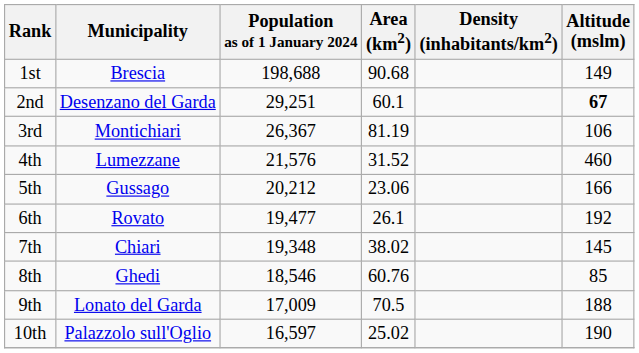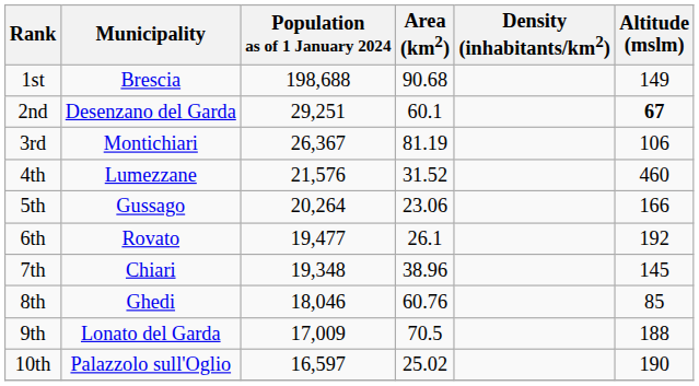 <table class="wikitable" style="text-align:center">
 <tr>
 <th>Rank</th>
 <th>Municipality</th>
 <th>Population<br><small>as of 1 January 2024</small></th>
 <th>Area<br> (km<sup>2</sup>)</th>
 <th>Density<br> (inhabitants/km<sup>2</sup>)</th>
 <th>Altitude<br> (mslm)</th>
 </tr>
 <tr>
 <td>1st</td>
 <td><a href='#'>Brescia</a></td>
 <td>198,688</td>
 <td>90.68</td>
 <td></td>
 <td>149</td>
 </tr>
 <tr>
 <td>2nd</td>
 <td><a href='#'>Desenzano del Garda</a></td>
 <td>29,251</td>
 <td>60.1</td>
 <td></td>
 <td><strong>67</strong></td>
 </tr>
 <tr>
 <td>3rd</td>
 <td><a href='#'>Montichiari</a></td>
 <td>26,367</td>
 <td>81.19</td>
 <td></td>
 <td>106</td>
 </tr>
 <tr>
 <td>4th</td>
 <td><a href='#'>Lumezzane</a></td>
 <td>21,576</td>
 <td>31.52</td>
 <td></td>
 <td>460</td>
 </tr>
 <tr>
 <td>5th</td>
 <td><a href='#'>Gussago</a></td>
-<td>20,212</td>
+<td>20,264</td>
 <td>23.06</td>
 <td></td>
 <td>166</td>
 </tr>
 <tr>
 <td>6th</td>
 <td><a href='#'>Rovato</a></td>
 <td>19,477</td>
 <td>26.1</td>
 <td></td>
 <td>192</td>
 </tr>
 <tr>
 <td>7th</td>
 <td><a href='#'>Chiari</a></td>
 <td>19,348</td>
-<td>38.02</td>
+<td>38.96</td>
 <td></td>
 <td>145</td>
 </tr>
 <tr>
 <td>8th</td>
 <td><a href='#'>Ghedi</a></td>
-<td>18,546</td>
+<td>18,046</td>
 <td>60.76</td>
 <td></td>
 <td>85</td>
 </tr>
 <tr>
 <td>9th</td>
 <td><a href='#'>Lonato del Garda</a></td>
 <td>17,009</td>
 <td>70.5</td>
 <td></td>
 <td>188</td>
 </tr>
 <tr>
 <td>10th</td>
 <td><a href='#'>Palazzolo sull'Oglio</a></td>
 <td>16,597</td>
 <td>25.02</td>
 <td></td>
 <td>190</td>
 </tr>
 <tr>
 </tr>
 </table>
